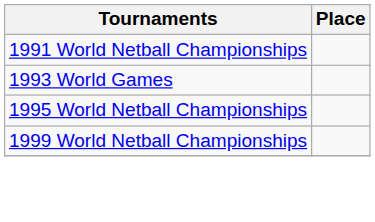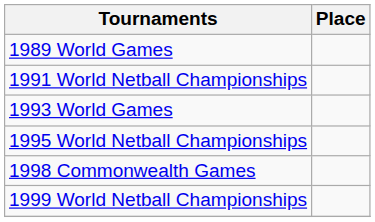 <table class="wikitable collapsible">
 <tr>
 <th>Tournaments</th>
 <th>Place</th>
+</tr>
+<tr>
+<td><a href='#'>1989 World Games</a></td>
+<td></td>
 </tr>
 <tr>
 <td><a href='#'>1991 World Netball Championships</a></td>
 <td></td>
 </tr>
 <tr>
 <td><a href='#'>1993 World Games</a></td>
 <td></td>
 </tr>
 <tr>
 <td><a href='#'>1995 World Netball Championships</a></td>
 <td></td>
 </tr>
 <tr>
+<td><a href='#'>1998 Commonwealth Games</a></td>
+<td></td>
+</tr>
+<tr>
 <td><a href='#'>1999 World Netball Championships</a></td>
 <td></td>
 </tr>
 <tr>
 </tr>
 </table>
